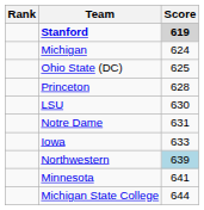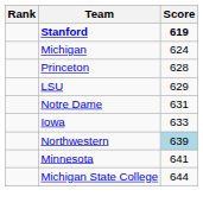 <table class="wikitable sortable" style="text-align:center">
 <tr>
 <th dat-sort-type=number>Rank</th>
 <th>Team</th>
 <th>Score</th>
 </tr>
 <tr>
 <td></td>
 <td align=left><strong><a href='#'>Stanford</a></strong></td>
-<td style="background: lightgrey;"><strong>619</strong></td>
+<td><strong>619</strong></td>
 </tr>
 <tr>
 <td></td>
 <td align=left><a href='#'>Michigan</a></td>
 <td>624</td>
-</tr>
-<tr>
-<td></td>
-<td align=left><a href='#'>Ohio State</a> (DC)</td>
-<td>625</td>
 </tr>
 <tr>
 <td></td>
 <td align=left><a href='#'>Princeton</a></td>
 <td>628</td>
 </tr>
 <tr>
 <td></td>
 <td align=left><a href='#'>LSU</a></td>
-<td>630</td>
+<td>629</td>
 </tr>
 <tr>
 <td></td>
 <td align=left><a href='#'>Notre Dame</a></td>
 <td>631</td>
 </tr>
 <tr>
 <td></td>
 <td align=left><a href='#'>Iowa</a></td>
 <td>633</td>
 </tr>
 <tr>
 <td></td>
 <td align=left><a href='#'>Northwestern</a></td>
 <td style="background: lightblue;">639</td>
 </tr>
 <tr>
 <td></td>
 <td align=left><a href='#'>Minnesota</a></td>
 <td>641</td>
 </tr>
 <tr>
 <td></td>
 <td align=left><a href='#'>Michigan State College</a></td>
 <td>644</td>
 </tr>
 </table>
